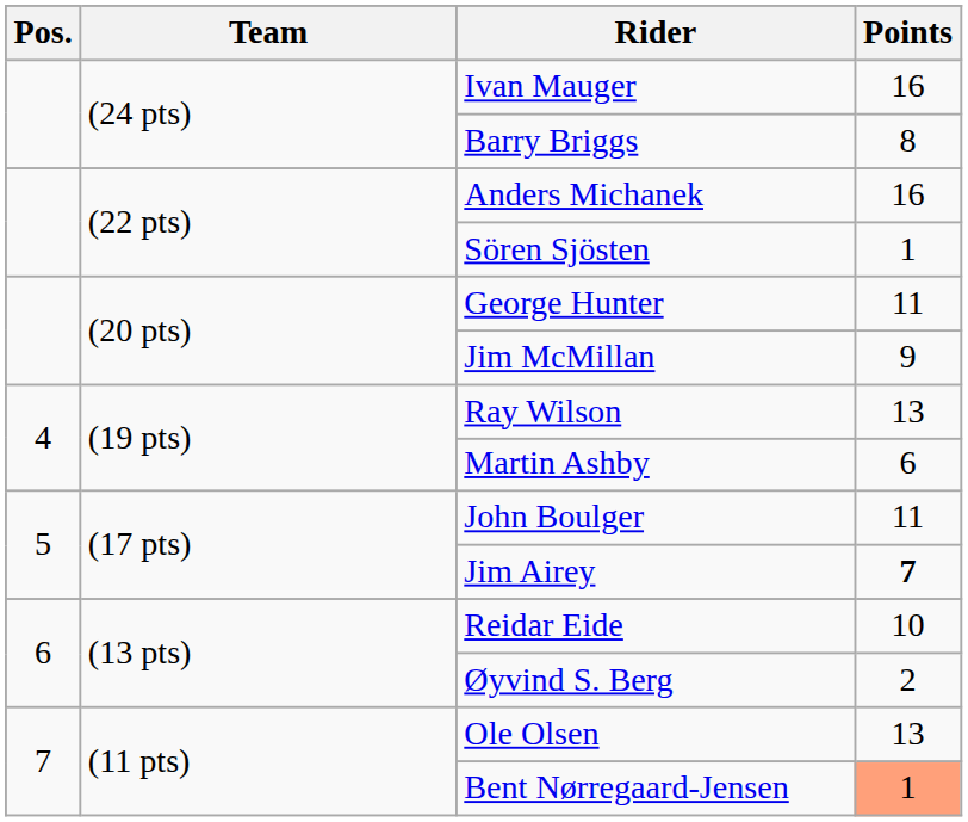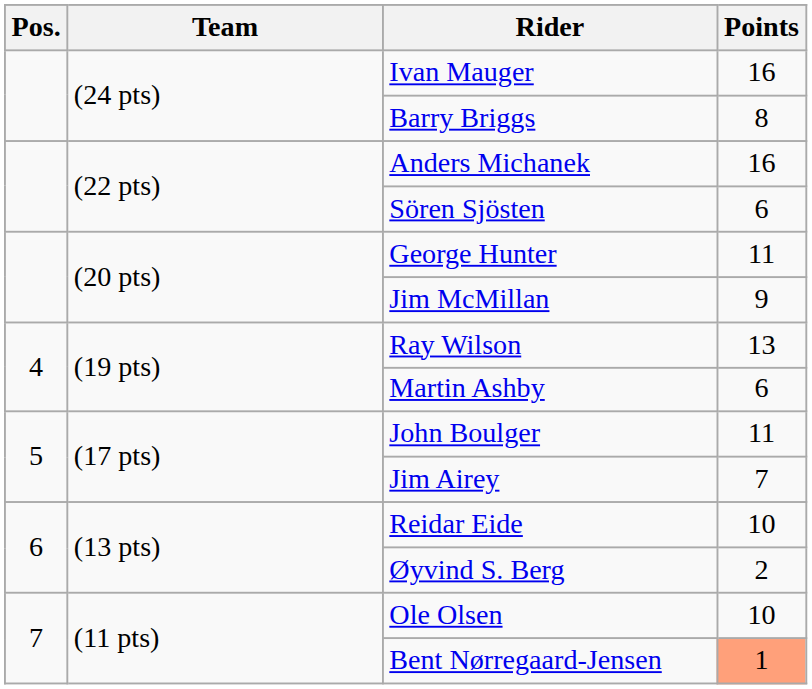 <table class=wikitable style="font-size:93%;">
 <tr>
 <th width=25px>Pos.</th>
 <th width=160px>Team</th>
 <th width=170px>Rider</th>
 <th width=40px>Points</th>
 </tr>
 <tr align=center >
 <td rowspan=2 ></td>
 <td rowspan=2 align=left> (24 pts)</td>
 <td align=left><a href='#'>Ivan Mauger</a></td>
 <td>16</td>
 </tr>
 <tr align=center >
 <td align=left><a href='#'>Barry Briggs</a></td>
 <td>8</td>
 </tr>
 <tr align=center >
 <td rowspan=2 ></td>
 <td rowspan=2 align=left> (22 pts)</td>
 <td align=left><a href='#'>Anders Michanek</a></td>
 <td>16</td>
 </tr>
 <tr align=center >
 <td align=left><a href='#'>Sören Sjösten</a></td>
-<td>1</td>
+<td>6</td>
 </tr>
 <tr align=center >
 <td rowspan=2 ></td>
 <td rowspan=2 align=left> (20 pts)</td>
 <td align=left><a href='#'>George Hunter</a></td>
 <td>11</td>
 </tr>
 <tr align=center >
 <td align=left><a href='#'>Jim McMillan</a></td>
 <td>9</td>
 </tr>
 <tr align=center>
 <td rowspan=2>4</td>
 <td rowspan=2 align=left> (19 pts)</td>
 <td align=left><a href='#'>Ray Wilson</a></td>
 <td>13</td>
 </tr>
 <tr align=center>
 <td align=left><a href='#'>Martin Ashby</a></td>
 <td>6</td>
 </tr>
 <tr align=center>
 <td rowspan=2>5</td>
 <td rowspan=2 align=left> (17 pts)</td>
 <td align=left><a href='#'>John Boulger</a></td>
 <td>11</td>
 </tr>
 <tr align=center>
 <td align=left><a href='#'>Jim Airey</a></td>
-<td><strong>7</strong></td>
+<td>7</td>
 </tr>
 <tr align=center>
 <td rowspan=2>6</td>
 <td rowspan=2 align=left> (13 pts)</td>
 <td align=left><a href='#'>Reidar Eide</a></td>
 <td>10</td>
 </tr>
 <tr align=center>
 <td align=left><a href='#'>Øyvind S. Berg</a></td>
 <td>2</td>
 </tr>
 <tr align=center>
 <td rowspan=2>7</td>
 <td rowspan=2 align=left> (11 pts)</td>
 <td align=left><a href='#'>Ole Olsen</a></td>
-<td>13</td>
+<td>10</td>
 </tr>
 <tr align=center>
 <td align=left><a href='#'>Bent Nørregaard-Jensen</a></td>
 <td style="background: lightsalmon;">1</td>
 </tr>
 </table>
